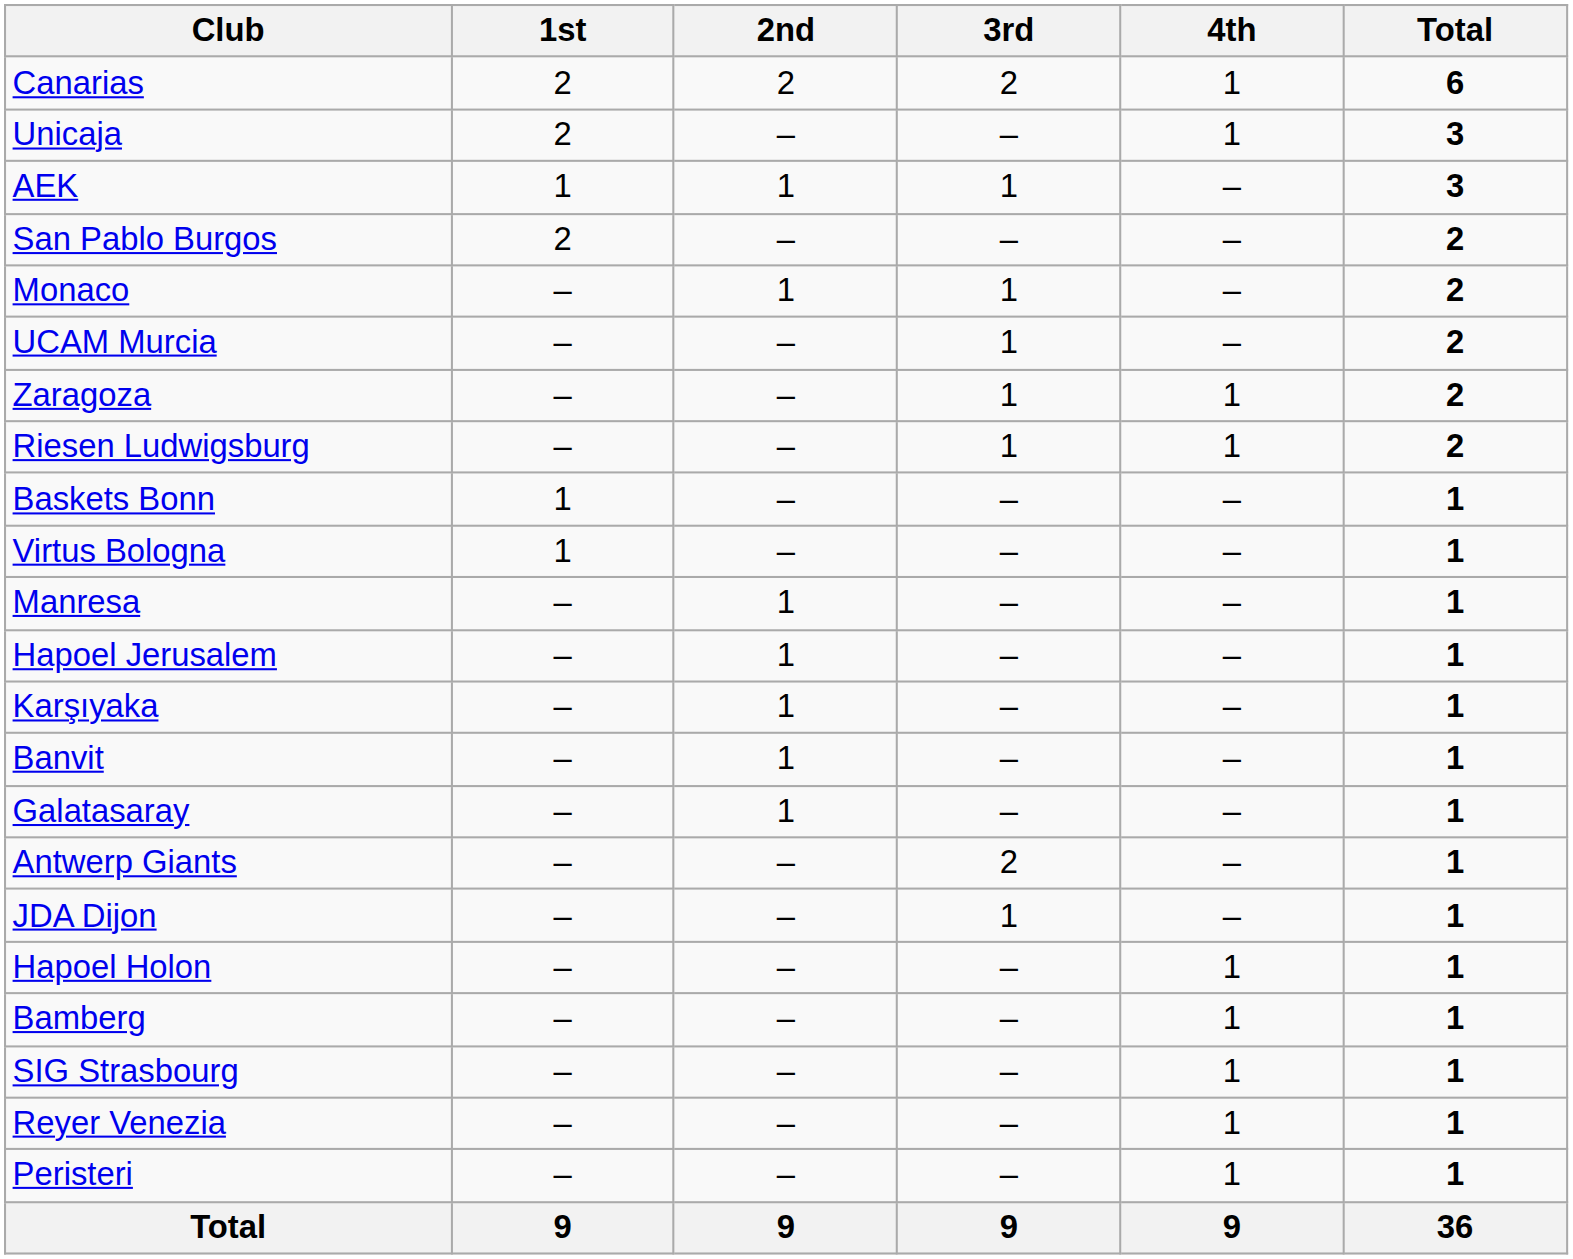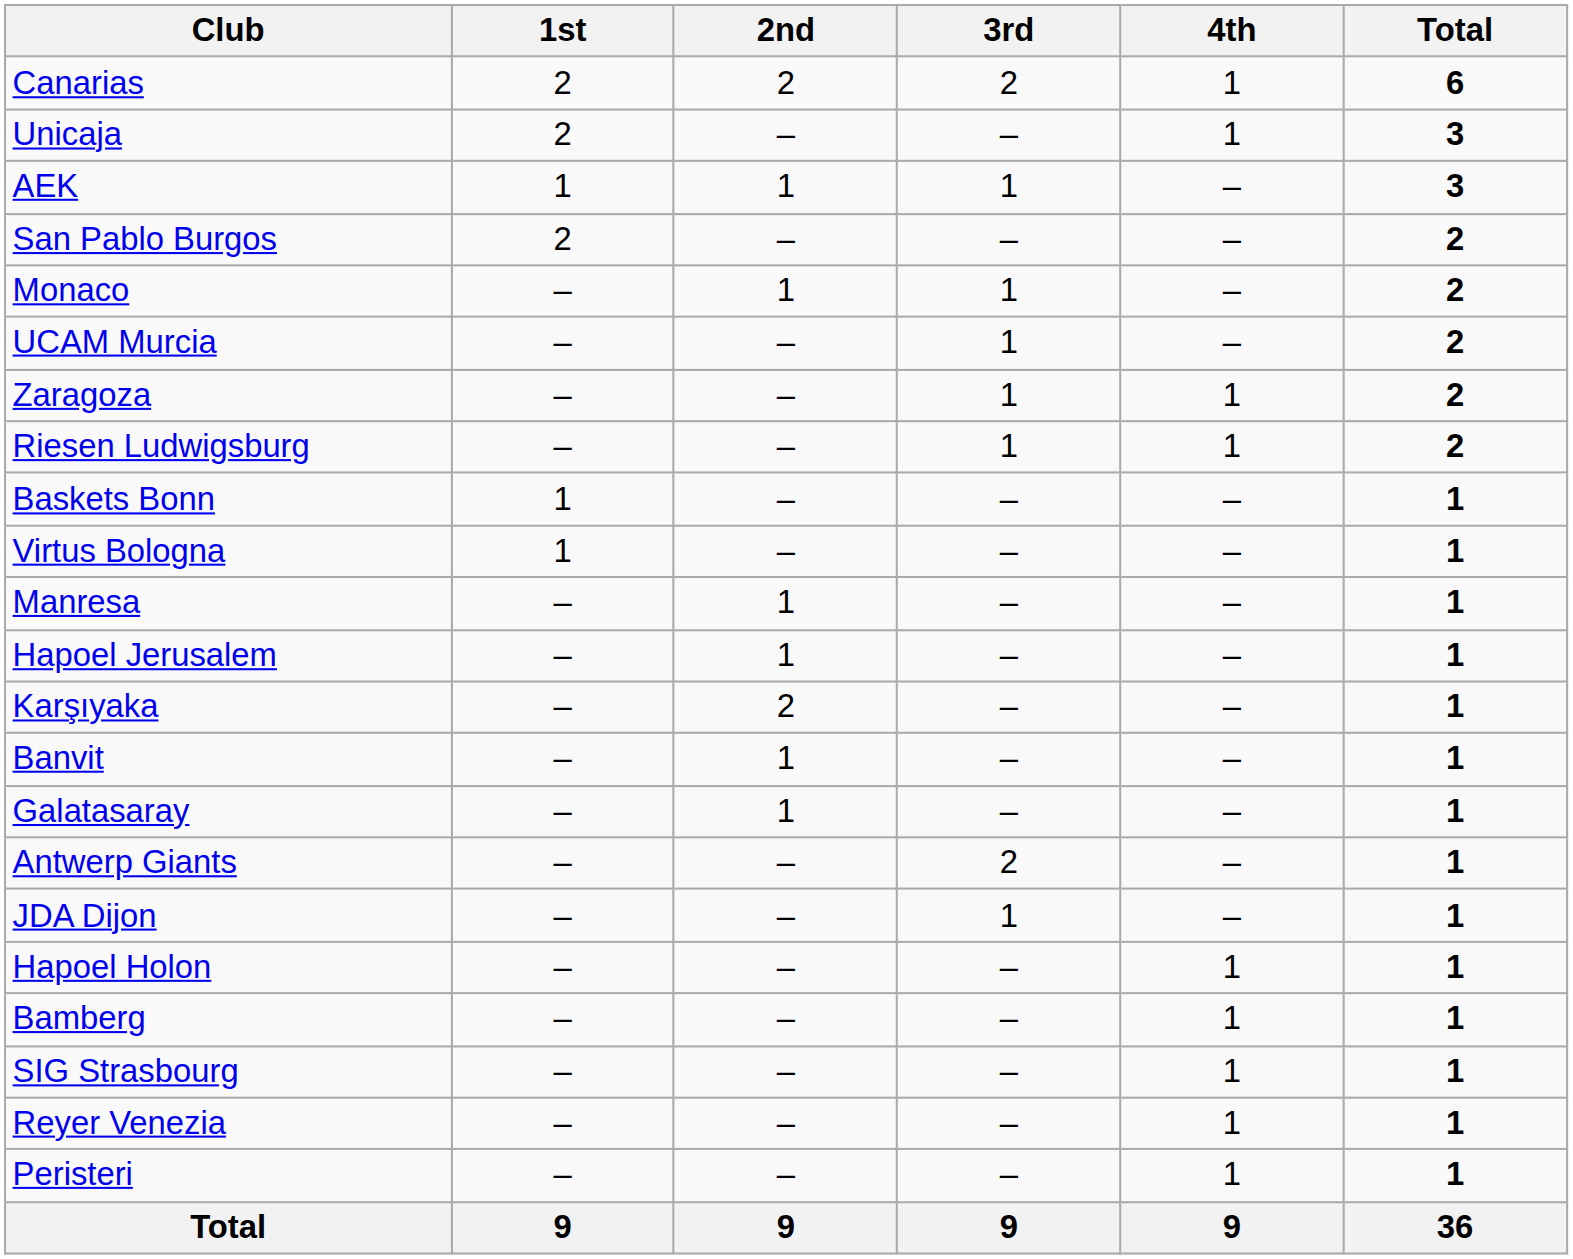 <table class="wikitable sortable" style="text-align: center;">
 <tr>
 <th width="20%">Club</th>
 <th width="10%">1st</th>
 <th width="10%">2nd</th>
 <th width="10%">3rd</th>
 <th width="10%">4th</th>
 <th width="10%">Total</th>
 </tr>
 <tr>
 <td align="left"> <a href='#'>Canarias</a></td>
 <td>2</td>
 <td>2</td>
 <td>2</td>
 <td>1</td>
 <td><strong>6</strong></td>
 </tr>
 <tr>
 <td align="left"> <a href='#'>Unicaja</a></td>
 <td>2</td>
 <td>–</td>
 <td>–</td>
 <td>1</td>
 <td><strong>3</strong></td>
 </tr>
 <tr>
 <td align="left"> <a href='#'>AEK</a></td>
 <td>1</td>
 <td>1</td>
 <td>1</td>
 <td>–</td>
 <td><strong>3</strong></td>
 </tr>
 <tr>
 <td align="left"> <a href='#'>San Pablo Burgos</a></td>
 <td>2</td>
 <td>–</td>
 <td>–</td>
 <td>–</td>
 <td><strong>2</strong></td>
 </tr>
 <tr>
 <td align="left"> <a href='#'>Monaco</a></td>
 <td>–</td>
 <td>1</td>
 <td>1</td>
 <td>–</td>
 <td><strong>2</strong></td>
 </tr>
 <tr>
 <td align="left"> <a href='#'>UCAM Murcia</a></td>
 <td>–</td>
 <td>–</td>
 <td>1</td>
 <td>–</td>
 <td><strong>2</strong></td>
 </tr>
 <tr>
 <td align="left"> <a href='#'>Zaragoza</a></td>
 <td>–</td>
 <td>–</td>
 <td>1</td>
 <td>1</td>
 <td><strong>2</strong></td>
 </tr>
 <tr>
 <td align="left"> <a href='#'>Riesen Ludwigsburg</a></td>
 <td>–</td>
 <td>–</td>
 <td>1</td>
 <td>1</td>
 <td><strong>2</strong></td>
 </tr>
 <tr>
 <td align="left"> <a href='#'>Baskets Bonn</a></td>
 <td>1</td>
 <td>–</td>
 <td>–</td>
 <td>–</td>
 <td><strong>1</strong></td>
 </tr>
 <tr>
 <td align="left"> <a href='#'>Virtus Bologna</a></td>
 <td>1</td>
 <td>–</td>
 <td>–</td>
 <td>–</td>
 <td><strong>1</strong></td>
 </tr>
 <tr>
 <td align="left"> <a href='#'>Manresa</a></td>
 <td>–</td>
 <td>1</td>
 <td>–</td>
 <td>–</td>
 <td><strong>1</strong></td>
 </tr>
 <tr>
 <td align="left"> <a href='#'>Hapoel Jerusalem</a></td>
 <td>–</td>
 <td>1</td>
 <td>–</td>
 <td>–</td>
 <td><strong>1</strong></td>
 </tr>
 <tr>
 <td align="left"> <a href='#'>Karşıyaka</a></td>
 <td>–</td>
-<td>1</td>
+<td>2</td>
 <td>–</td>
 <td>–</td>
 <td><strong>1</strong></td>
 </tr>
 <tr>
 <td align="left"> <a href='#'>Banvit</a></td>
 <td>–</td>
 <td>1</td>
 <td>–</td>
 <td>–</td>
 <td><strong>1</strong></td>
 </tr>
 <tr>
 <td align="left"> <a href='#'>Galatasaray</a></td>
 <td>–</td>
 <td>1</td>
 <td>–</td>
 <td>–</td>
 <td><strong>1</strong></td>
 </tr>
 <tr>
 <td align="left"> <a href='#'>Antwerp Giants</a></td>
 <td>–</td>
 <td>–</td>
 <td>2</td>
 <td>–</td>
 <td><strong>1</strong></td>
 </tr>
 <tr>
 <td align="left"> <a href='#'>JDA Dijon</a></td>
 <td>–</td>
 <td>–</td>
 <td>1</td>
 <td>–</td>
 <td><strong>1</strong></td>
 </tr>
 <tr>
 <td align="left"> <a href='#'>Hapoel Holon</a></td>
 <td>–</td>
 <td>–</td>
 <td>–</td>
 <td>1</td>
 <td><strong>1</strong></td>
 </tr>
 <tr>
 <td align="left"> <a href='#'>Bamberg</a></td>
 <td>–</td>
 <td>–</td>
 <td>–</td>
 <td>1</td>
 <td><strong>1</strong></td>
 </tr>
 <tr>
 <td align="left"> <a href='#'>SIG Strasbourg</a></td>
 <td>–</td>
 <td>–</td>
 <td>–</td>
 <td>1</td>
 <td><strong>1</strong></td>
 </tr>
 <tr>
 <td align="left"> <a href='#'>Reyer Venezia</a></td>
 <td>–</td>
 <td>–</td>
 <td>–</td>
 <td>1</td>
 <td><strong>1</strong></td>
 </tr>
 <tr>
 <td align="left"> <a href='#'>Peristeri</a></td>
 <td>–</td>
 <td>–</td>
 <td>–</td>
 <td>1</td>
 <td><strong>1</strong></td>
 </tr>
 <tr>
 <th>Total</th>
 <th>9</th>
 <th>9</th>
 <th>9</th>
 <th>9</th>
 <th>36</th>
 </tr>
 </table>
